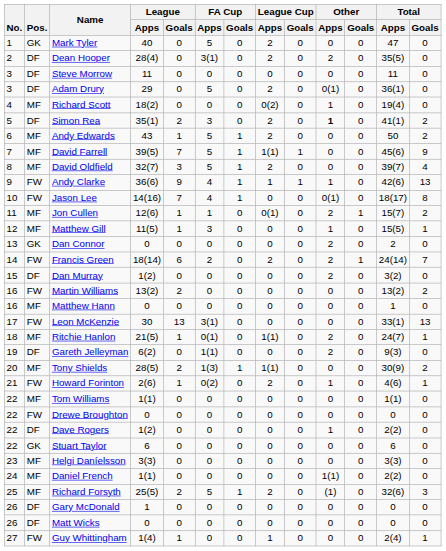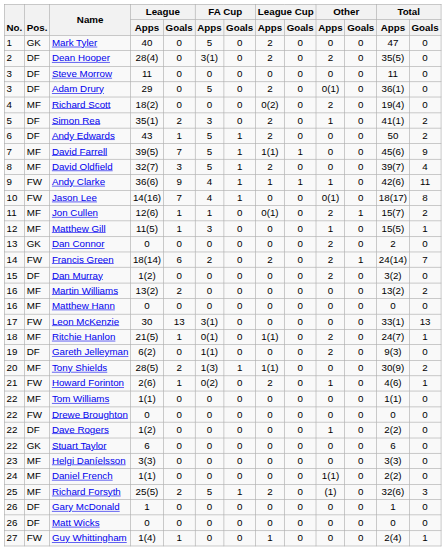 <table class="wikitable" style="text-align:center">
 <tr>
 <th rowspan="2" valign="bottom">No.</th>
 <th rowspan="2" valign="bottom">Pos.</th>
 <th rowspan="2">Name</th>
 <th colspan="2" width="85">League</th>
 <th colspan="2" width="85">FA Cup</th>
 <th colspan="2" width="85">League Cup</th>
 <th colspan="2" width="85">Other</th>
 <th colspan="2" width="85">Total</th>
 </tr>
 <tr>
 <th>Apps</th>
 <th>Goals</th>
 <th>Apps</th>
 <th>Goals</th>
 <th>Apps</th>
 <th>Goals</th>
 <th>Apps</th>
 <th>Goals</th>
 <th>Apps</th>
 <th>Goals</th>
 </tr>
 <tr>
 <td align="left">1</td>
 <td align="left">GK</td>
 <td align="left"> <a href='#'>Mark Tyler</a></td>
 <td>40</td>
 <td>0</td>
 <td>5</td>
 <td>0</td>
 <td>2</td>
 <td>0</td>
 <td>0</td>
 <td>0</td>
 <td>47</td>
 <td>0</td>
 </tr>
 <tr>
 <td align="left">2</td>
 <td align="left">DF</td>
 <td align="left"> <a href='#'>Dean Hooper</a></td>
 <td>28(4)</td>
 <td>0</td>
 <td>3(1)</td>
 <td>0</td>
 <td>2</td>
 <td>0</td>
 <td>2</td>
 <td>0</td>
 <td>35(5)</td>
 <td>0</td>
 </tr>
 <tr>
 <td align="left">3</td>
 <td align="left">DF</td>
 <td align="left"> <a href='#'>Steve Morrow</a></td>
 <td>11</td>
 <td>0</td>
 <td>0</td>
 <td>0</td>
 <td>0</td>
 <td>0</td>
 <td>0</td>
 <td>0</td>
 <td>11</td>
 <td>0</td>
 </tr>
 <tr>
 <td align="left">3</td>
 <td align="left">DF</td>
 <td align="left"> <a href='#'>Adam Drury</a></td>
 <td>29</td>
 <td>0</td>
 <td>5</td>
 <td>0</td>
 <td>2</td>
 <td>0</td>
 <td>0(1)</td>
 <td>0</td>
 <td>36(1)</td>
 <td>0</td>
 </tr>
 <tr>
 <td align="left">4</td>
 <td align="left">MF</td>
 <td align="left"> <a href='#'>Richard Scott</a></td>
 <td>18(2)</td>
 <td>0</td>
 <td>0</td>
 <td>0</td>
 <td>0(2)</td>
 <td>0</td>
-<td>1</td>
+<td>2</td>
 <td>0</td>
 <td>19(4)</td>
 <td>0</td>
 </tr>
 <tr>
 <td align="left">5</td>
 <td align="left">DF</td>
 <td align="left"> <a href='#'>Simon Rea</a></td>
 <td>35(1)</td>
 <td>2</td>
 <td>3</td>
 <td>0</td>
 <td>2</td>
 <td>0</td>
-<td><strong>1</strong></td>
+<td>1</td>
 <td>0</td>
 <td>41(1)</td>
 <td>2</td>
 </tr>
 <tr>
 <td align="left">6</td>
-<td align="left">MF</td>
+<td align="left">DF</td>
 <td align="left"> <a href='#'>Andy Edwards</a></td>
 <td>43</td>
 <td>1</td>
 <td>5</td>
 <td>1</td>
 <td>2</td>
 <td>0</td>
 <td>0</td>
 <td>0</td>
 <td>50</td>
 <td>2</td>
 </tr>
 <tr>
 <td align="left">7</td>
 <td align="left">MF</td>
 <td align="left"> <a href='#'>David Farrell</a></td>
 <td>39(5)</td>
 <td>7</td>
 <td>5</td>
 <td>1</td>
 <td>1(1)</td>
 <td>1</td>
 <td>0</td>
 <td>0</td>
 <td>45(6)</td>
 <td>9</td>
 </tr>
 <tr>
 <td align="left">8</td>
 <td align="left">MF</td>
 <td align="left"> <a href='#'>David Oldfield</a></td>
 <td>32(7)</td>
 <td>3</td>
 <td>5</td>
 <td>1</td>
 <td>2</td>
 <td>0</td>
 <td>0</td>
 <td>0</td>
 <td>39(7)</td>
 <td>4</td>
 </tr>
 <tr>
 <td align="left">9</td>
 <td align="left">FW</td>
 <td align="left"> <a href='#'>Andy Clarke</a></td>
 <td>36(6)</td>
 <td>9</td>
 <td>4</td>
 <td>1</td>
 <td>1</td>
 <td>1</td>
 <td>1</td>
 <td>0</td>
 <td>42(6)</td>
-<td>13</td>
+<td>11</td>
 </tr>
 <tr>
 <td align="left">10</td>
 <td align="left">FW</td>
 <td align="left"> <a href='#'>Jason Lee</a></td>
 <td>14(16)</td>
 <td>7</td>
 <td>4</td>
 <td>1</td>
 <td>0</td>
 <td>0</td>
 <td>0(1)</td>
 <td>0</td>
 <td>18(17)</td>
 <td>8</td>
 </tr>
 <tr>
 <td align="left">11</td>
 <td align="left">MF</td>
 <td align="left"> <a href='#'>Jon Cullen</a></td>
 <td>12(6)</td>
 <td>1</td>
 <td>1</td>
 <td>0</td>
 <td>0(1)</td>
 <td>0</td>
 <td>2</td>
 <td>1</td>
 <td>15(7)</td>
 <td>2</td>
 </tr>
 <tr>
 <td align="left">12</td>
 <td align="left">MF</td>
 <td align="left"> <a href='#'>Matthew Gill</a></td>
 <td>11(5)</td>
 <td>1</td>
 <td>3</td>
 <td>0</td>
 <td>0</td>
 <td>0</td>
 <td>1</td>
 <td>0</td>
 <td>15(5)</td>
 <td>1</td>
 </tr>
 <tr>
 <td align="left">13</td>
 <td align="left">GK</td>
 <td align="left"> <a href='#'>Dan Connor</a></td>
 <td>0</td>
 <td>0</td>
 <td>0</td>
 <td>0</td>
 <td>0</td>
 <td>0</td>
 <td>2</td>
 <td>0</td>
 <td>2</td>
 <td>0</td>
 </tr>
 <tr>
 <td align="left">14</td>
 <td align="left">FW</td>
 <td align="left"> <a href='#'>Francis Green</a></td>
 <td>18(14)</td>
 <td>6</td>
 <td>2</td>
 <td>0</td>
 <td>2</td>
 <td>0</td>
 <td>2</td>
 <td>1</td>
 <td>24(14)</td>
 <td>7</td>
 </tr>
 <tr>
 <td align="left">15</td>
 <td align="left">DF</td>
 <td align="left"> <a href='#'>Dan Murray</a></td>
 <td>1(2)</td>
 <td>0</td>
 <td>0</td>
 <td>0</td>
 <td>0</td>
 <td>0</td>
 <td>2</td>
 <td>0</td>
 <td>3(2)</td>
 <td>0</td>
 </tr>
 <tr>
 <td align="left">16</td>
-<td align="left">FW</td>
+<td align="left">MF</td>
 <td align="left"> <a href='#'>Martin Williams</a></td>
 <td>13(2)</td>
 <td>2</td>
 <td>0</td>
 <td>0</td>
 <td>0</td>
 <td>0</td>
 <td>0</td>
 <td>0</td>
 <td>13(2)</td>
 <td>2</td>
 </tr>
 <tr>
 <td align="left">16</td>
 <td align="left">MF</td>
 <td align="left"> <a href='#'>Matthew Hann</a></td>
 <td>0</td>
 <td>0</td>
 <td>0</td>
 <td>0</td>
 <td>0</td>
 <td>0</td>
 <td>0</td>
 <td>0</td>
-<td>1</td>
+<td>0</td>
 <td>0</td>
 </tr>
 <tr>
 <td align="left">17</td>
 <td align="left">FW</td>
 <td align="left"> <a href='#'>Leon McKenzie</a></td>
 <td>30</td>
 <td>13</td>
 <td>3(1)</td>
 <td>0</td>
 <td>0</td>
 <td>0</td>
 <td>0</td>
 <td>0</td>
 <td>33(1)</td>
 <td>13</td>
 </tr>
 <tr>
 <td align="left">18</td>
 <td align="left">MF</td>
 <td align="left"> <a href='#'>Ritchie Hanlon</a></td>
 <td>21(5)</td>
 <td>1</td>
 <td>0(1)</td>
 <td>0</td>
 <td>1(1)</td>
 <td>0</td>
 <td>2</td>
 <td>0</td>
 <td>24(7)</td>
 <td>1</td>
 </tr>
 <tr>
 <td align="left">19</td>
 <td align="left">DF</td>
 <td align="left"> <a href='#'>Gareth Jelleyman</a></td>
 <td>6(2)</td>
 <td>0</td>
 <td>1(1)</td>
 <td>0</td>
 <td>0</td>
 <td>0</td>
 <td>2</td>
 <td>0</td>
 <td>9(3)</td>
 <td>0</td>
 </tr>
 <tr>
 <td align="left">20</td>
 <td align="left">MF</td>
 <td align="left"> <a href='#'>Tony Shields</a></td>
 <td>28(5)</td>
 <td>2</td>
 <td>1(3)</td>
 <td>1</td>
 <td>1(1)</td>
 <td>0</td>
 <td>0</td>
 <td>0</td>
 <td>30(9)</td>
 <td>2</td>
 </tr>
 <tr>
 <td align="left">21</td>
 <td align="left">FW</td>
 <td align="left"> <a href='#'>Howard Forinton</a></td>
 <td>2(6)</td>
 <td>1</td>
 <td>0(2)</td>
 <td>0</td>
 <td>2</td>
 <td>0</td>
 <td>1</td>
 <td>0</td>
 <td>4(6)</td>
 <td>1</td>
 </tr>
 <tr>
 <td align="left">22</td>
 <td align="left">MF</td>
 <td align="left"> <a href='#'>Tom Williams</a></td>
 <td>1(1)</td>
 <td>0</td>
 <td>0</td>
 <td>0</td>
 <td>0</td>
 <td>0</td>
 <td>0</td>
 <td>0</td>
 <td>1(1)</td>
 <td>0</td>
 </tr>
 <tr>
 <td align="left">22</td>
 <td align="left">FW</td>
 <td align="left"> <a href='#'>Drewe Broughton</a></td>
 <td>0</td>
 <td>0</td>
 <td>0</td>
 <td>0</td>
 <td>0</td>
 <td>0</td>
 <td>0</td>
 <td>0</td>
 <td>0</td>
 <td>0</td>
 </tr>
 <tr>
 <td align="left">22</td>
 <td align="left">DF</td>
 <td align="left"> <a href='#'>Dave Rogers</a></td>
 <td>1(2)</td>
 <td>0</td>
 <td>0</td>
 <td>0</td>
 <td>0</td>
 <td>0</td>
 <td>1</td>
 <td>0</td>
 <td>2(2)</td>
 <td>0</td>
 </tr>
 <tr>
 <td align="left">22</td>
 <td align="left">GK</td>
 <td align="left"> <a href='#'>Stuart Taylor</a></td>
 <td>6</td>
 <td>0</td>
 <td>0</td>
 <td>0</td>
 <td>0</td>
 <td>0</td>
 <td>0</td>
 <td>0</td>
 <td>6</td>
 <td>0</td>
 </tr>
 <tr>
 <td align="left">23</td>
 <td align="left">MF</td>
 <td align="left"> <a href='#'>Helgi Daníelsson</a></td>
 <td>3(3)</td>
 <td>0</td>
 <td>0</td>
 <td>0</td>
 <td>0</td>
 <td>0</td>
 <td>0</td>
 <td>0</td>
 <td>3(3)</td>
 <td>0</td>
 </tr>
 <tr>
 <td align="left">24</td>
 <td align="left">MF</td>
 <td align="left"> <a href='#'>Daniel French</a></td>
 <td>1(1)</td>
 <td>0</td>
 <td>0</td>
 <td>0</td>
 <td>0</td>
 <td>0</td>
 <td>1(1)</td>
 <td>0</td>
 <td>2(2)</td>
 <td>0</td>
 </tr>
 <tr>
 <td align="left">25</td>
 <td align="left">MF</td>
 <td align="left"> <a href='#'>Richard Forsyth</a></td>
 <td>25(5)</td>
 <td>2</td>
 <td>5</td>
 <td>1</td>
 <td>2</td>
 <td>0</td>
 <td>(1)</td>
 <td>0</td>
 <td>32(6)</td>
 <td>3</td>
 </tr>
 <tr>
 <td align="left">26</td>
 <td align="left">DF</td>
 <td align="left"> <a href='#'>Gary McDonald</a></td>
 <td>1</td>
 <td>0</td>
 <td>0</td>
 <td>0</td>
 <td>0</td>
 <td>0</td>
 <td>0</td>
 <td>0</td>
-<td>0</td>
+<td>1</td>
 <td>0</td>
 </tr>
 <tr>
 <td align="left">26</td>
 <td align="left">DF</td>
 <td align="left"> <a href='#'>Matt Wicks</a></td>
 <td>0</td>
 <td>0</td>
 <td>0</td>
 <td>0</td>
 <td>0</td>
 <td>0</td>
 <td>0</td>
 <td>0</td>
 <td>0</td>
 <td>0</td>
 </tr>
 <tr>
 <td align="left">27</td>
 <td align="left">FW</td>
 <td align="left"> <a href='#'>Guy Whittingham</a></td>
 <td>1(4)</td>
 <td>1</td>
 <td>0</td>
 <td>0</td>
 <td>1</td>
 <td>0</td>
 <td>0</td>
 <td>0</td>
 <td>2(4)</td>
 <td>1</td>
 </tr>
 </table>
